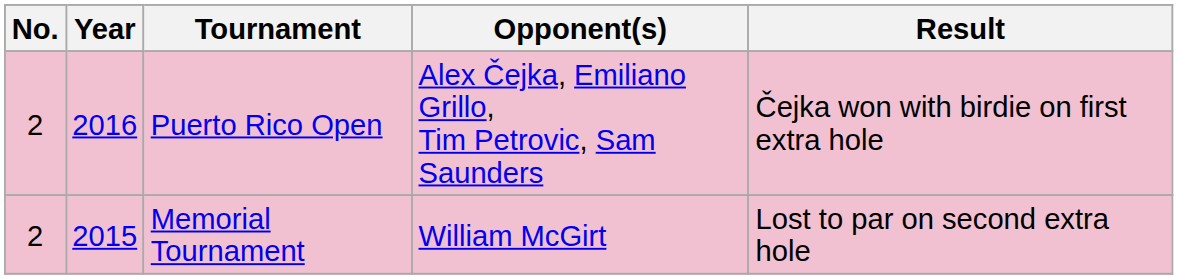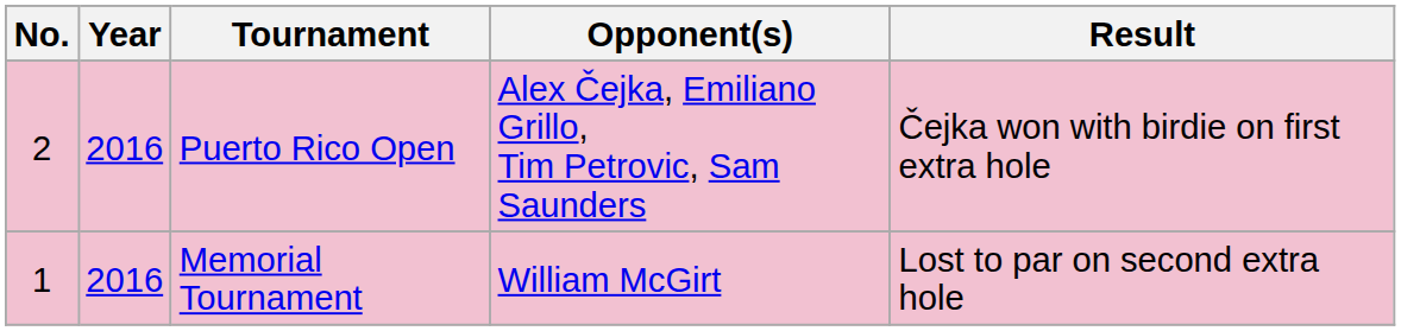 <table class="wikitable" style="font-size:95%; ">
 <tr>
 <th>No.</th>
 <th>Year</th>
 <th>Tournament</th>
 <th>Opponent(s)</th>
 <th>Result</th>
 </tr>
 <tr style="background:#F2C1D1;">
 <td align=center>2</td>
 <td><a href='#'>2016</a></td>
 <td><a href='#'>Puerto Rico Open</a></td>
 <td> <a href='#'>Alex Čejka</a>,  <a href='#'>Emiliano Grillo</a>,<br> <a href='#'>Tim Petrovic</a>,  <a href='#'>Sam Saunders</a></td>
 <td>Čejka won with birdie on first extra hole</td>
 </tr>
 <tr style="background:#F2C1D1;">
-<td align=center>2</td>
-<td><a href='#'>2015</a></td>
+<td align=center>1</td>
+<td><a href='#'>2016</a></td>
 <td><a href='#'>Memorial Tournament</a></td>
 <td> <a href='#'>William McGirt</a></td>
 <td>Lost to par on second extra hole</td>
 </tr>
 </table>
